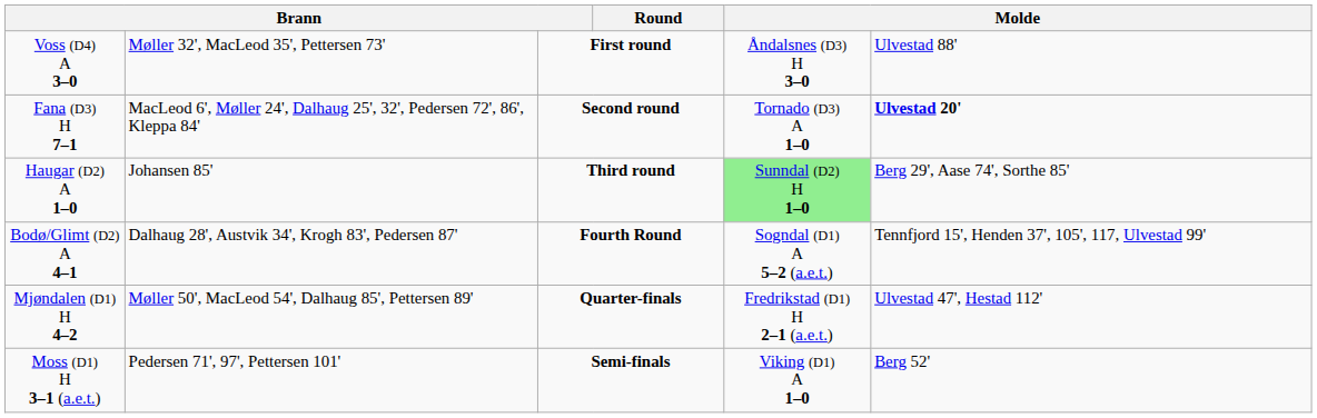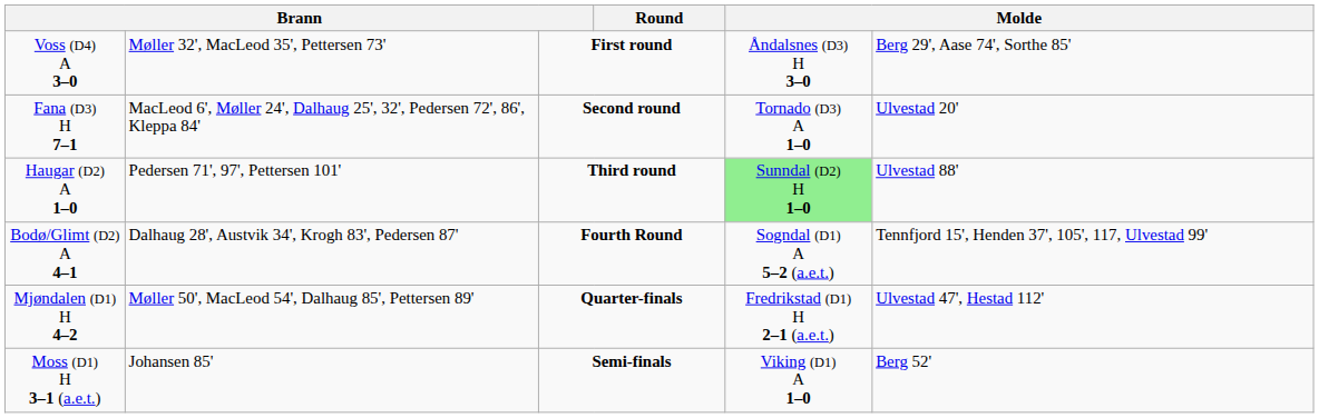 <table class=wikitable width=100% style="text-align:center">
 <tr valign=top>
 <th colspan=3 width=45%>Brann</th>
 <th width=10%>Round</th>
 <th colspan=3 width=45%>Molde</th>
 </tr>
 <tr valign=top>
 <td><a href='#'>Voss</a> <small>(D4)</small><br>A<br><strong>3–0</strong></td>
 <td align=left><a href='#'>Møller</a> 32', MacLeod 35', Pettersen 73'</td>
 <td colspan=2><strong>First round</strong></td>
 <td><a href='#'>Åndalsnes</a> <small>(D3)</small><br>H<br><strong>3–0</strong></td>
-<td align=left><a href='#'>Ulvestad</a> 88'</td>
+<td align=left><a href='#'>Berg</a> 29', Aase 74', Sorthe 85'</td>
 </tr>
 <tr valign=top>
 <td><a href='#'>Fana</a> <small>(D3)</small><br>H<br><strong>7–1</strong></td>
 <td align=left>MacLeod 6', <a href='#'>Møller</a> 24', <a href='#'>Dalhaug</a> 25', 32', Pedersen 72', 86',<br>Kleppa 84'</td>
 <td colspan=2><strong>Second round</strong></td>
 <td><a href='#'>Tornado</a> <small>(D3)</small><br>A<br><strong>1–0</strong></td>
-<td align=left><strong><a href='#'>Ulvestad</a> 20'</strong></td>
+<td align=left><a href='#'>Ulvestad</a> 20'</td>
 </tr>
 <tr valign=top>
 <td><a href='#'>Haugar</a> <small>(D2)</small><br>A<br><strong>1–0</strong></td>
-<td align=left>Johansen 85'</td>
+<td align=left>Pedersen 71', 97', Pettersen 101'</td>
 <td colspan=2><strong>Third round</strong></td>
 <td style="background: lightgreen;"><a href='#'>Sunndal</a> <small>(D2)</small><br>H<br><strong>1–0</strong></td>
-<td align=left><a href='#'>Berg</a> 29', Aase 74', Sorthe 85'</td>
+<td align=left><a href='#'>Ulvestad</a> 88'</td>
 </tr>
 <tr valign=top>
 <td><a href='#'>Bodø/Glimt</a> <small>(D2)</small><br>A<br><strong>4–1</strong></td>
 <td align=left>Dalhaug 28', Austvik 34', Krogh 83', Pedersen 87'</td>
 <td colspan=2><strong>Fourth Round</strong></td>
 <td><a href='#'>Sogndal</a> <small>(D1)</small><br>A<br><strong>5–2</strong> (<a href='#'>a.e.t.</a>)</td>
 <td align=left>Tennfjord 15', Henden 37', 105', 117, <a href='#'>Ulvestad</a> 99'</td>
 </tr>
 <tr valign=top>
 <td><a href='#'>Mjøndalen</a> <small>(D1)</small><br>H<br><strong>4–2</strong></td>
 <td align=left><a href='#'>Møller</a> 50', MacLeod 54', Dalhaug 85', Pettersen 89'</td>
 <td colspan=2><strong>Quarter-finals</strong></td>
 <td><a href='#'>Fredrikstad</a> <small>(D1)</small><br>H<br><strong>2–1</strong> (<a href='#'>a.e.t.</a>)</td>
 <td align=left><a href='#'>Ulvestad</a> 47', <a href='#'>Hestad</a> 112'</td>
 </tr>
 <tr valign=top>
 <td><a href='#'>Moss</a> <small>(D1)</small><br>H<br><strong>3–1</strong> (<a href='#'>a.e.t.</a>)</td>
-<td align=left>Pedersen 71', 97', Pettersen 101'</td>
+<td align=left>Johansen 85'</td>
 <td colspan=2><strong>Semi-finals</strong></td>
 <td><a href='#'>Viking</a> <small>(D1)</small><br>A<br><strong>1–0</strong></td>
 <td align=left><a href='#'>Berg</a> 52'</td>
 </tr>
 </table>
